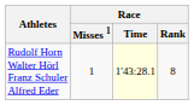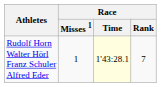 <table class="wikitable" border="1" style="font-size:90%">
 <tr>
 <th rowspan=2>Athletes</th>
 <th colspan=3>Race</th>
 </tr>
 <tr>
 <th>Misses <sup>1</sup></th>
 <th>Time</th>
 <th>Rank</th>
 </tr>
 <tr>
 <td><a href='#'>Rudolf Horn</a><br><a href='#'>Walter Hörl</a><br><a href='#'>Franz Schuler</a><br><a href='#'>Alfred Eder</a></td>
 <td align=center>1</td>
 <td align=center style="background: lightyellow;">1'43:28.1</td>
-<td align=center>8</td>
+<td align=center>7</td>
 </tr>
 </table>
